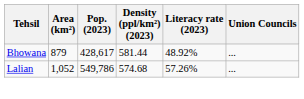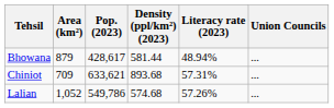 <table class="wikitable sortable static-row-numbers static-row-header-hash">
 <tr>
 <th>Tehsil</th>
 <th>Area<br>(km²)</th>
 <th>Pop.<br>(2023)</th>
 <th>Density<br>(ppl/km²)<br>(2023)</th>
 <th>Literacy rate<br>(2023)</th>
 <th>Union Councils</th>
 </tr>
 <tr>
 <td><a href='#'>Bhowana</a></td>
 <td>879</td>
 <td>428,617</td>
 <td>581.44</td>
-<td>48.92%</td>
+<td>48.94%</td>
+<td>...</td>
+</tr>
+<tr>
+<td><a href='#'>Chiniot</a></td>
+<td>709</td>
+<td>633,621</td>
+<td>893.68</td>
+<td>57.31%</td>
 <td>...</td>
 </tr>
 <tr>
 <td><a href='#'>Lalian</a></td>
 <td>1,052</td>
 <td>549,786</td>
 <td>574.68</td>
 <td>57.26%</td>
 <td>...</td>
 </tr>
 </table>
